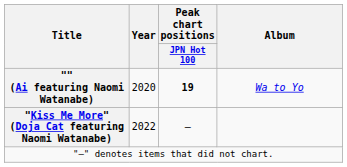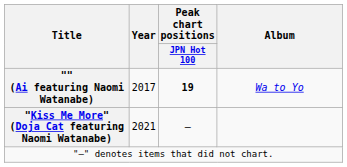 <table class="wikitable plainrowheaders" style="text-align:center;">
 <tr>
 <th rowspan="2" scope="col" style="width:12em;">Title</th>
 <th rowspan="2" scope="col" style="width:1em;">Year</th>
 <th>Peak chart positions</th>
 <th rowspan="2" scope="col" style="width:12em;">Album</th>
 </tr>
 <tr>
 <th style="width:3em;font-size:85%"><a href='#'>JPN Hot 100</a></th>
 </tr>
 <tr>
 <th scope="row">""<br><span>(<a href='#'>Ai</a> featuring Naomi Watanabe)</span></th>
-<td>2020</td>
+<td>2017</td>
 <td><strong>19</strong></td>
 <td><em><a href='#'>Wa to Yo</a></em></td>
 </tr>
 <tr>
 <th scope="row">"<a href='#'>Kiss Me More</a>"<br><span>(<a href='#'>Doja Cat</a> featuring Naomi Watanabe)</span></th>
-<td>2022</td>
+<td>2021</td>
 <td>—</td>
 <td></td>
 </tr>
 <tr>
 <td colspan="4" align="center" style="font-size:90%;">"—" denotes items that did not chart.</td>
 </tr>
 </table>
